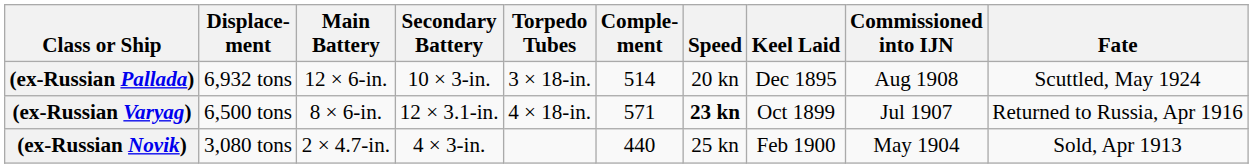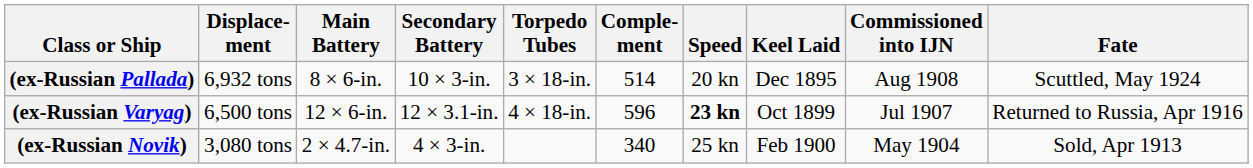 <table class="wikitable plainrowheaders" style="text-align: center;">
 <tr valign="bottom">
 <th scope="col">Class or Ship</th>
 <th scope="col">Displace-<br>ment</th>
 <th scope="col">Main<br>Battery</th>
 <th scope="col">Secondary<br>Battery</th>
 <th scope="col">Torpedo<br>Tubes</th>
 <th scope="col">Comple-<br>ment</th>
 <th scope="col">Speed</th>
 <th scope="col">Keel Laid</th>
 <th scope="col">Commissioned<br>into IJN</th>
 <th scope="col">Fate</th>
 </tr>
 <tr>
 <th scope="row"> (ex-Russian <a href='#'><em>Pallada</em></a>)</th>
 <td scope="row" style="text-align: center">6,932 tons</td>
-<td scope="row" style="text-align: center">12 × 6-in.</td>
+<td scope="row" style="text-align: center">8 × 6-in.</td>
 <td scope="row" style="text-align: center">10 × 3-in.</td>
 <td scope="row" style="text-align: center">3 × 18-in.</td>
 <td scope="row" style="text-align: center">514</td>
 <td scope="row" style="text-align: center">20 kn</td>
 <td scope="row" style="text-align: center">Dec 1895</td>
 <td scope="row" style="text-align: center">Aug 1908</td>
 <td scope="row" style="text-align: center">Scuttled, May 1924</td>
 </tr>
 <tr>
 <th scope="row"> (ex-Russian <a href='#'><em>Varyag</em></a>)</th>
 <td scope="row" style="text-align: center">6,500 tons</td>
-<td scope="row" style="text-align: center">8 × 6-in.</td>
+<td scope="row" style="text-align: center">12 × 6-in.</td>
 <td scope="row" style="text-align: center">12 × 3.1-in.</td>
 <td scope="row" style="text-align: center">4 × 18-in.</td>
-<td scope="row" style="text-align: center">571</td>
+<td scope="row" style="text-align: center">596</td>
 <td scope="row" style="text-align: center"><strong>23 kn</strong></td>
 <td scope="row" style="text-align: center">Oct 1899</td>
 <td scope="row" style="text-align: center">Jul 1907</td>
 <td scope="row" style="text-align: center">Returned to Russia, Apr 1916</td>
 </tr>
 <tr>
 <th scope="row"> (ex-Russian <a href='#'><em>Novik</em></a>)</th>
 <td scope="row" style="text-align: center">3,080 tons</td>
 <td scope="row" style="text-align: center">2 × 4.7-in.</td>
 <td scope="row" style="text-align: center">4 × 3-in.</td>
 <td scope="row" style="text-align: center"></td>
-<td scope="row" style="text-align: center">440</td>
+<td scope="row" style="text-align: center">340</td>
 <td scope="row" style="text-align: center">25 kn</td>
 <td scope="row" style="text-align: center">Feb 1900</td>
 <td scope="row" style="text-align: center">May 1904</td>
 <td scope="row" style="text-align: center">Sold, Apr 1913</td>
 </tr>
 </table>
